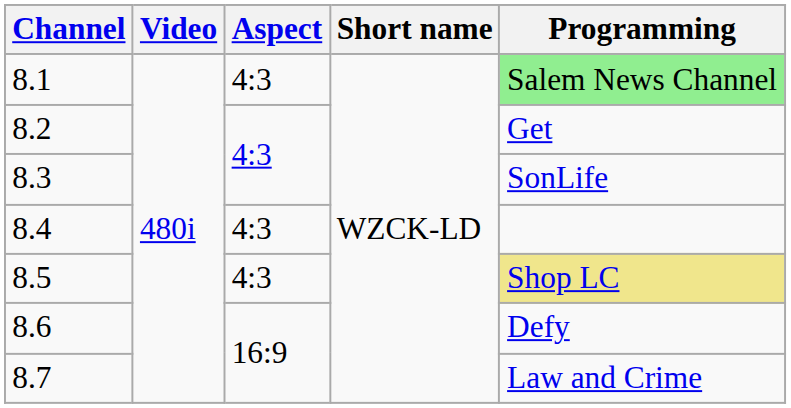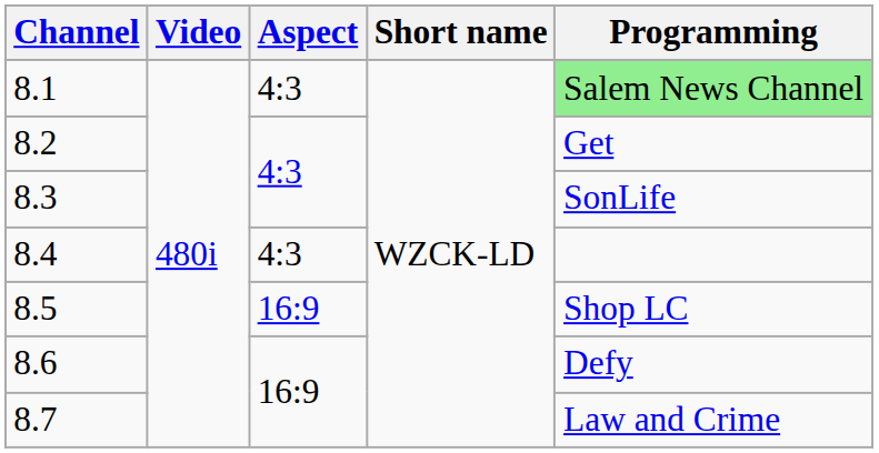 <table class="wikitable">
 <tr>
 <th><a href='#'>Channel</a></th>
 <th><a href='#'>Video</a></th>
 <th><a href='#'>Aspect</a></th>
 <th>Short name</th>
 <th>Programming</th>
 </tr>
 <tr>
 <td>8.1</td>
 <td rowspan=7><a href='#'>480i</a></td>
 <td>4:3</td>
 <td rowspan=7>WZCK-LD</td>
 <td style="background: lightgreen;">Salem News Channel</td>
 </tr>
 <tr>
 <td>8.2</td>
 <td rowspan=2><a href='#'>4:3</a></td>
 <td><a href='#'>Get</a></td>
 </tr>
 <tr>
 <td>8.3</td>
 <td><a href='#'>SonLife</a></td>
 </tr>
 <tr>
 <td>8.4</td>
 <td>4:3</td>
 <td></td>
 </tr>
 <tr>
 <td>8.5</td>
-<td>4:3</td>
-<td style="background: khaki;"><a href='#'>Shop LC</a></td>
+<td><a href='#'>16:9</a></td>
+<td><a href='#'>Shop LC</a></td>
 </tr>
 <tr>
 <td>8.6</td>
 <td rowspan="2">16:9</td>
 <td><a href='#'>Defy</a></td>
 </tr>
 <tr>
 <td>8.7</td>
 <td><a href='#'>Law and Crime</a></td>
 </tr>
 </table>
